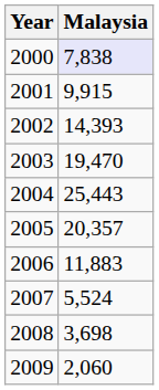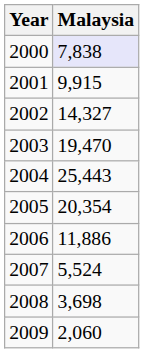 <table class="wikitable">
 <tr>
 <th>Year</th>
 <th>Malaysia</th>
 </tr>
 <tr>
 <td>2000</td>
 <td style="background: lavender;">7,838</td>
 </tr>
 <tr>
 <td>2001</td>
 <td>9,915</td>
 </tr>
 <tr>
 <td>2002</td>
-<td>14,393</td>
+<td>14,327</td>
 </tr>
 <tr>
 <td>2003</td>
 <td>19,470</td>
 </tr>
 <tr>
 <td>2004</td>
 <td>25,443</td>
 </tr>
 <tr>
 <td>2005</td>
-<td>20,357</td>
+<td>20,354</td>
 </tr>
 <tr>
 <td>2006</td>
-<td>11,883</td>
+<td>11,886</td>
 </tr>
 <tr>
 <td>2007</td>
 <td>5,524</td>
 </tr>
 <tr>
 <td>2008</td>
 <td>3,698</td>
 </tr>
 <tr>
 <td>2009</td>
 <td>2,060</td>
 </tr>
 </table>
